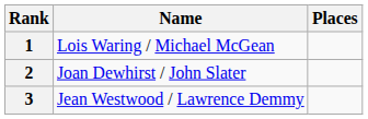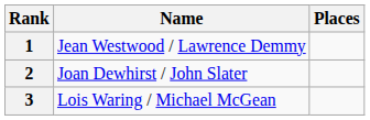 <table class="wikitable">
 <tr>
 <th>Rank</th>
 <th>Name</th>
 <th>Places</th>
 </tr>
 <tr>
 <th>1</th>
-<td> <a href='#'>Lois Waring</a> / <a href='#'>Michael McGean</a></td>
+<td> <a href='#'>Jean Westwood</a> / <a href='#'>Lawrence Demmy</a></td>
 <td></td>
 </tr>
 <tr>
 <th>2</th>
 <td> <a href='#'>Joan Dewhirst</a> / <a href='#'>John Slater</a></td>
 <td></td>
 </tr>
 <tr>
 <th>3</th>
-<td> <a href='#'>Jean Westwood</a> / <a href='#'>Lawrence Demmy</a></td>
+<td> <a href='#'>Lois Waring</a> / <a href='#'>Michael McGean</a></td>
 <td></td>
 </tr>
 </table>
